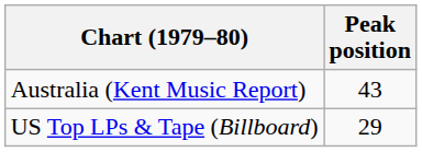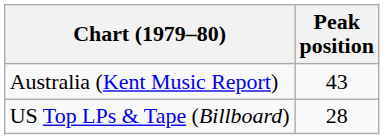 <table class="wikitable">
 <tr>
 <th>Chart (1979–80)</th>
 <th>Peak<br>position</th>
 </tr>
 <tr>
 <td>Australia (<a href='#'>Kent Music Report</a>)</td>
 <td style="text-align:center;">43</td>
 </tr>
 <tr>
 <td>US <a href='#'>Top LPs & Tape</a> (<em>Billboard</em>)</td>
-<td style="text-align:center;">29</td>
+<td style="text-align:center;">28</td>
 </tr>
 </table>
